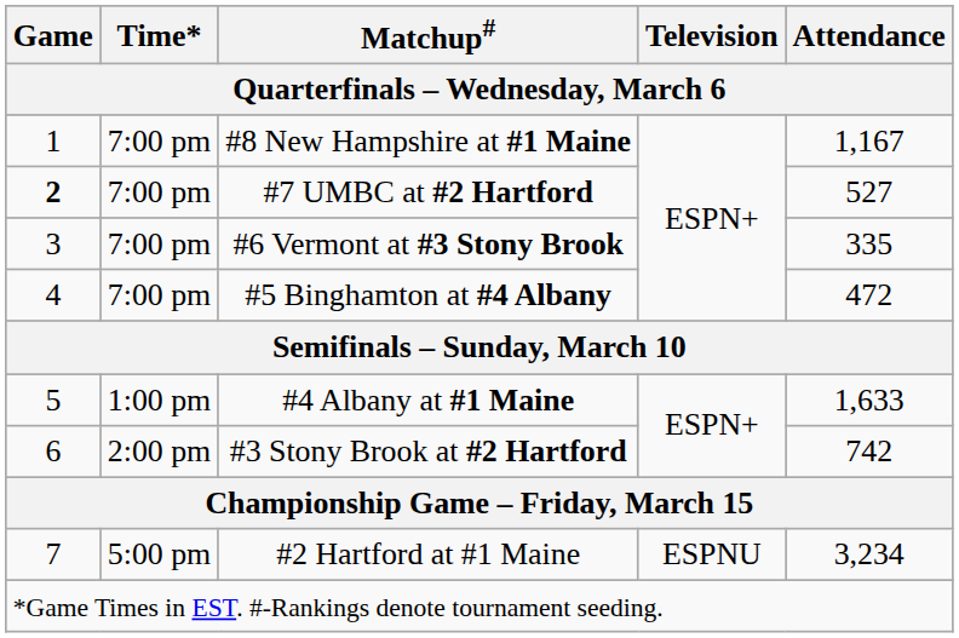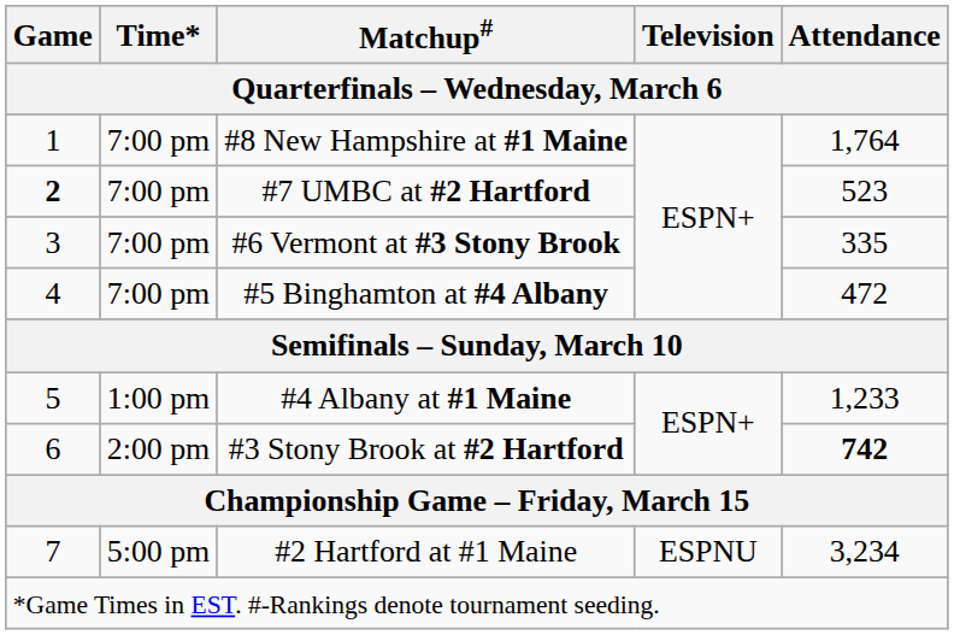 <table class="wikitable" style="font-size: 95%; text-align:center;">
 <tr align="center">
 <th>Game</th>
 <th>Time*</th>
 <th>Matchup<sup>#</sup></th>
 <th>Television</th>
 <th>Attendance</th>
 </tr>
 <tr>
 <th colspan=5>Quarterfinals – Wednesday, March 6</th>
 </tr>
 <tr>
 <td>1</td>
 <td>7:00 pm</td>
 <td>#8 New Hampshire at <strong>#1 Maine</strong></td>
 <td rowspan=4>ESPN+</td>
-<td>1,167</td>
+<td>1,764</td>
 </tr>
 <tr>
 <td><strong>2</strong></td>
 <td>7:00 pm</td>
 <td>#7 UMBC at <strong>#2 Hartford</strong></td>
-<td>527</td>
+<td>523</td>
 </tr>
 <tr>
 <td>3</td>
 <td>7:00 pm</td>
 <td>#6 Vermont at <strong>#3 Stony Brook</strong></td>
 <td>335</td>
 </tr>
 <tr>
 <td>4</td>
 <td>7:00 pm</td>
 <td>#5 Binghamton at <strong>#4 Albany</strong></td>
 <td>472</td>
 </tr>
 <tr>
 <th colspan=5>Semifinals – Sunday, March 10</th>
 </tr>
 <tr>
 <td>5</td>
 <td>1:00 pm</td>
 <td>#4 Albany at <strong>#1 Maine</strong></td>
 <td rowspan=2>ESPN+</td>
-<td>1,633</td>
+<td>1,233</td>
 </tr>
 <tr>
 <td>6</td>
 <td>2:00 pm</td>
 <td>#3 Stony Brook at <strong>#2 Hartford</strong></td>
-<td>742</td>
+<td><strong>742</strong></td>
 </tr>
 <tr>
 <th colspan=7>Championship Game – Friday, March 15</th>
 </tr>
 <tr>
 <td>7</td>
 <td>5:00 pm</td>
 <td>#2 Hartford at #1 Maine</td>
 <td>ESPNU</td>
 <td>3,234</td>
 </tr>
 <tr>
 <td colspan=6 style="text-align:left;"><small>*Game Times in <a href='#'>EST</a>. #-Rankings denote tournament seeding.</small></td>
 </tr>
 </table>
